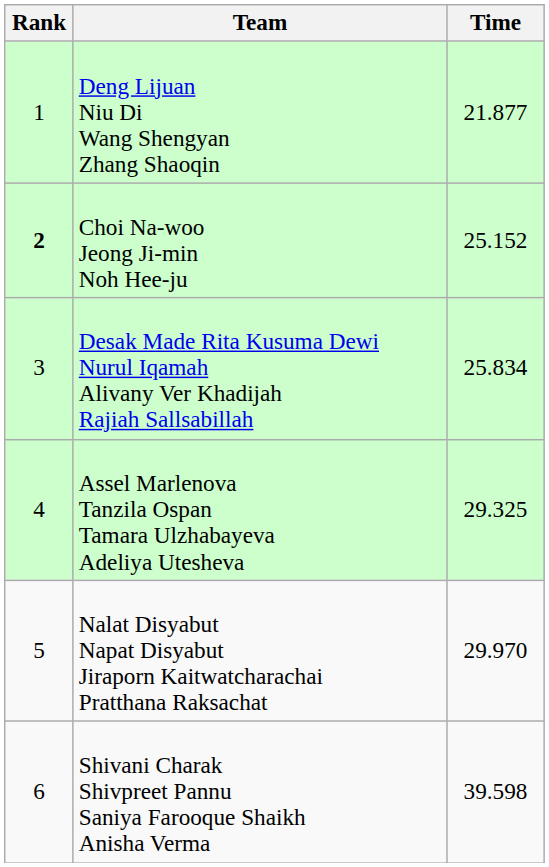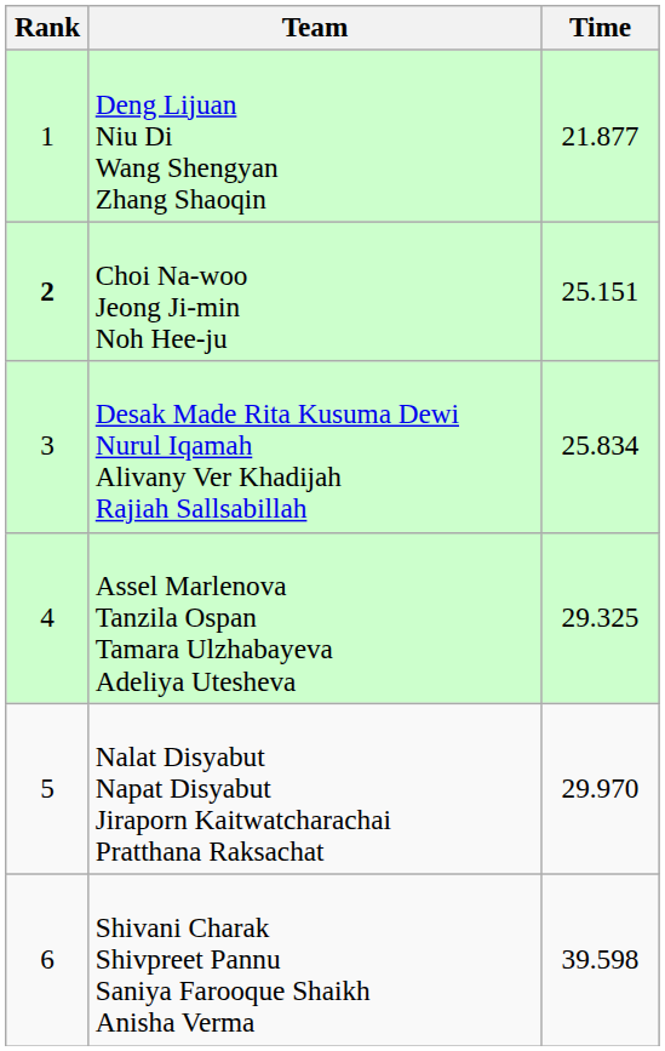 <table class="wikitable" style="text-align:center">
 <tr>
 <th width=40>Rank</th>
 <th width=250>Team</th>
 <th width=60>Time</th>
 </tr>
 <tr bgcolor="ccffcc">
 <td>1</td>
 <td align=left><br><a href='#'>Deng Lijuan</a><br>Niu Di<br>Wang Shengyan<br>Zhang Shaoqin</td>
 <td>21.877</td>
 </tr>
 <tr bgcolor="ccffcc">
 <td><strong>2</strong></td>
 <td align=left><br>Choi Na-woo<br>Jeong Ji-min<br>Noh Hee-ju</td>
-<td>25.152</td>
+<td>25.151</td>
 </tr>
 <tr bgcolor="ccffcc">
 <td>3</td>
 <td align=left><br><a href='#'>Desak Made Rita Kusuma Dewi</a><br><a href='#'>Nurul Iqamah</a><br>Alivany Ver Khadijah<br><a href='#'>Rajiah Sallsabillah</a></td>
 <td>25.834</td>
 </tr>
 <tr bgcolor="ccffcc">
 <td>4</td>
 <td align=left><br>Assel Marlenova<br>Tanzila Ospan<br>Tamara Ulzhabayeva<br>Adeliya Utesheva</td>
 <td>29.325</td>
 </tr>
 <tr>
 <td>5</td>
 <td align=left><br>Nalat Disyabut<br>Napat Disyabut<br>Jiraporn Kaitwatcharachai<br>Pratthana Raksachat</td>
 <td>29.970</td>
 </tr>
 <tr>
 <td>6</td>
 <td align=left><br>Shivani Charak<br>Shivpreet Pannu<br>Saniya Farooque Shaikh<br>Anisha Verma</td>
 <td>39.598</td>
 </tr>
 </table>
